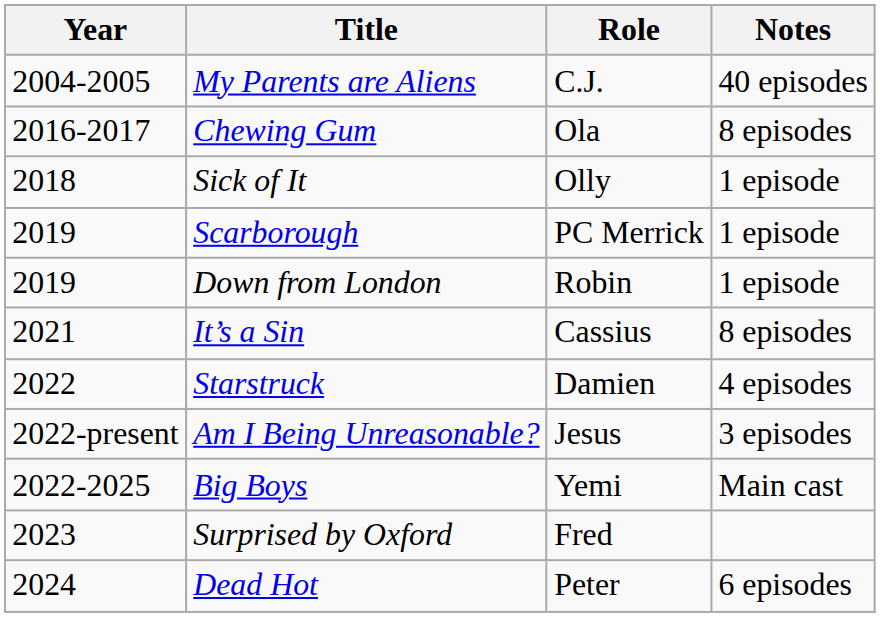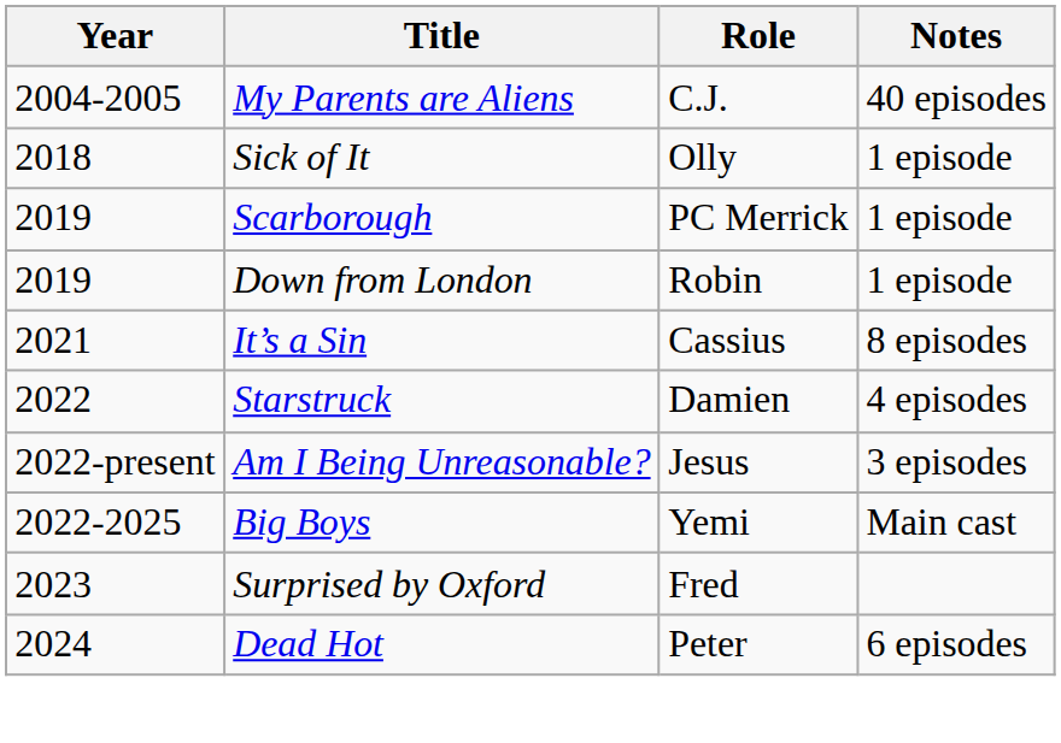 <table class="wikitable sortable">
 <tr>
 <th>Year</th>
 <th>Title</th>
 <th>Role</th>
 <th class="unsortable">Notes</th>
 </tr>
 <tr>
 <td>2004-2005</td>
 <td><em><a href='#'>My Parents are Aliens</a></em></td>
 <td>C.J.</td>
 <td>40 episodes</td>
-</tr>
-<tr>
-<td>2016-2017</td>
-<td><em><a href='#'>Chewing Gum</a></em></td>
-<td>Ola</td>
-<td>8 episodes</td>
 </tr>
 <tr>
 <td>2018</td>
 <td><em>Sick of It</em></td>
 <td>Olly</td>
 <td>1 episode</td>
 </tr>
 <tr>
 <td>2019</td>
 <td><em><a href='#'> Scarborough</a></em></td>
 <td>PC Merrick</td>
 <td>1 episode</td>
 </tr>
 <tr>
 <td>2019</td>
 <td><em>Down from London</em></td>
 <td>Robin</td>
 <td>1 episode</td>
 </tr>
 <tr>
 <td>2021</td>
 <td><em><a href='#'>It’s a Sin</a></em></td>
 <td>Cassius</td>
 <td>8 episodes</td>
 </tr>
 <tr>
 <td>2022</td>
 <td><em><a href='#'>Starstruck</a></em></td>
 <td>Damien</td>
 <td>4 episodes</td>
 </tr>
 <tr>
 <td>2022-present</td>
 <td><em><a href='#'>Am I Being Unreasonable?</a></em></td>
 <td>Jesus</td>
 <td>3 episodes</td>
 </tr>
 <tr>
 <td>2022-2025</td>
 <td><em><a href='#'>Big Boys</a></em></td>
 <td>Yemi</td>
 <td>Main cast</td>
 </tr>
 <tr>
 <td>2023</td>
 <td><em>Surprised by Oxford</em></td>
 <td>Fred</td>
 <td></td>
 </tr>
 <tr>
 <td>2024</td>
 <td><em><a href='#'>Dead Hot</a></em></td>
 <td>Peter</td>
 <td>6 episodes</td>
 </tr>
 </table>
